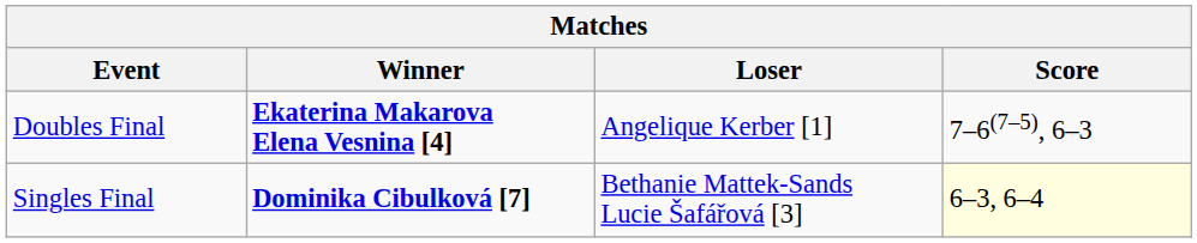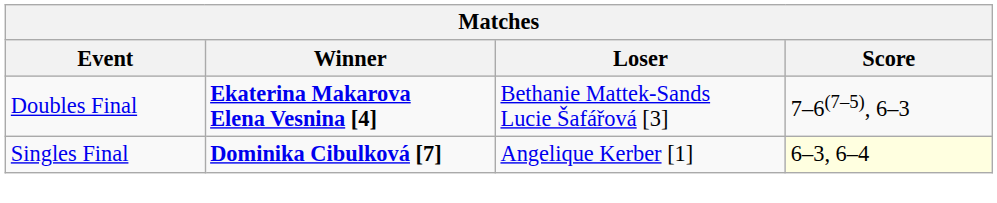 <table class="wikitable collapsible uncollapsed" style="margin:1em auto;">
 <tr>
 <th colspan=5>Matches</th>
 </tr>
 <tr>
 <th style="width:135px;">Event</th>
 <th style="width:200px;">Winner</th>
 <th style="width:200px;">Loser</th>
 <th style="width:140px;">Score</th>
 </tr>
 <tr align=left>
 <td><a href='#'>Doubles Final</a></td>
 <td> <strong><a href='#'>Ekaterina Makarova</a> <br>  <a href='#'>Elena Vesnina</a> [4]</strong></td>
-<td> <a href='#'>Angelique Kerber</a> [1]</td>
+<td> <a href='#'>Bethanie Mattek-Sands</a> <br>  <a href='#'>Lucie Šafářová</a> [3]</td>
 <td>7–6<sup>(7–5)</sup>, 6–3</td>
 </tr>
 <tr align=left>
 <td><a href='#'>Singles Final</a></td>
 <td> <strong><a href='#'>Dominika Cibulková</a> [7]</strong></td>
-<td> <a href='#'>Bethanie Mattek-Sands</a> <br>  <a href='#'>Lucie Šafářová</a> [3]</td>
+<td> <a href='#'>Angelique Kerber</a> [1]</td>
 <td style="background: lightyellow;">6–3, 6–4</td>
 </tr>
 </table>
